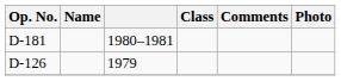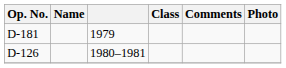 <table class="wikitable">
 <tr>
 <th>Op. No.</th>
 <th>Name</th>
 <th></th>
 <th>Class</th>
 <th>Comments</th>
 <th>Photo</th>
 </tr>
 <tr>
 <td>D-181</td>
 <td></td>
-<td>1980–1981</td>
+<td>1979</td>
 <td></td>
 <td></td>
 <td></td>
 </tr>
 <tr>
 <td>D-126</td>
 <td></td>
-<td>1979</td>
+<td>1980–1981</td>
 <td></td>
 <td></td>
 <td></td>
 </tr>
 <tr>
 </tr>
 </table>
